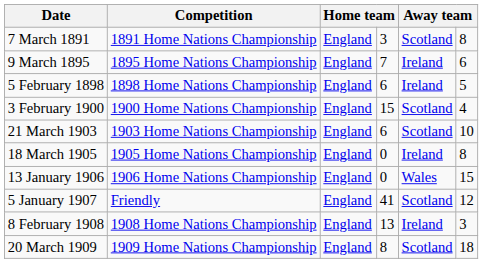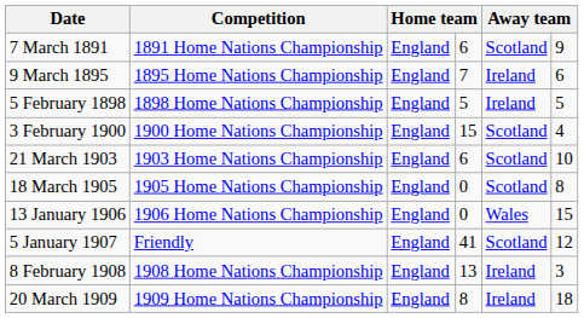 <table class="wikitable">
 <tr>
 <th>Date</th>
 <th>Competition</th>
 <th colspan=2>Home team</th>
 <th colspan=2>Away team</th>
 </tr>
 <tr>
 <td>7 March 1891</td>
 <td><a href='#'>1891 Home Nations Championship</a></td>
 <td><a href='#'>England</a></td>
-<td>3</td>
+<td>6</td>
 <td><a href='#'>Scotland</a></td>
-<td>8</td>
+<td>9</td>
 </tr>
 <tr>
 <td>9 March 1895</td>
 <td><a href='#'>1895 Home Nations Championship</a></td>
 <td><a href='#'>England</a></td>
 <td>7</td>
 <td><a href='#'>Ireland</a></td>
 <td>6</td>
 </tr>
 <tr>
 <td>5 February 1898</td>
 <td><a href='#'>1898 Home Nations Championship</a></td>
 <td><a href='#'>England</a></td>
-<td>6</td>
+<td>5</td>
 <td><a href='#'>Ireland</a></td>
 <td>5</td>
 </tr>
 <tr>
 <td>3 February 1900</td>
 <td><a href='#'>1900 Home Nations Championship</a></td>
 <td><a href='#'>England</a></td>
 <td>15</td>
 <td><a href='#'>Scotland</a></td>
 <td>4</td>
 </tr>
 <tr>
 <td>21 March 1903</td>
 <td><a href='#'>1903 Home Nations Championship</a></td>
 <td><a href='#'>England</a></td>
 <td>6</td>
 <td><a href='#'>Scotland</a></td>
 <td>10</td>
 </tr>
 <tr>
 <td>18 March 1905</td>
 <td><a href='#'>1905 Home Nations Championship</a></td>
 <td><a href='#'>England</a></td>
 <td>0</td>
-<td><a href='#'>Ireland</a></td>
+<td><a href='#'>Scotland</a></td>
 <td>8</td>
 </tr>
 <tr>
 <td>13 January 1906</td>
 <td><a href='#'>1906 Home Nations Championship</a></td>
 <td><a href='#'>England</a></td>
 <td>0</td>
 <td><a href='#'>Wales</a></td>
 <td>15</td>
 </tr>
 <tr>
 <td>5 January 1907</td>
 <td><a href='#'>Friendly</a></td>
 <td><a href='#'>England</a></td>
 <td>41</td>
 <td><a href='#'>Scotland</a></td>
 <td>12</td>
 </tr>
 <tr>
 <td>8 February 1908</td>
 <td><a href='#'>1908 Home Nations Championship</a></td>
 <td><a href='#'>England</a></td>
 <td>13</td>
 <td><a href='#'>Ireland</a></td>
 <td>3</td>
 </tr>
 <tr>
 <td>20 March 1909</td>
 <td><a href='#'>1909 Home Nations Championship</a></td>
 <td><a href='#'>England</a></td>
 <td>8</td>
-<td><a href='#'>Scotland</a></td>
+<td><a href='#'>Ireland</a></td>
 <td>18</td>
 </tr>
 </table>
